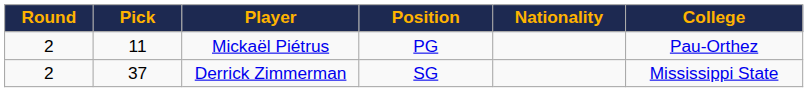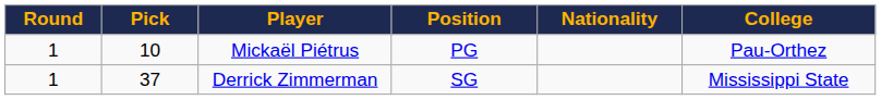 <table class="wikitable sortable sortable">
 <tr>
 <th style="background:#1D2951; color:#FFB300" width="10%">Round</th>
 <th style="background:#1D2951; color:#FFB300" width="10%">Pick</th>
 <th style="background:#1D2951; color:#FFB300" width="20%">Player</th>
 <th style="background:#1D2951; color:#FFB300" width="15%">Position</th>
 <th style="background:#1D2951; color:#FFB300" width="15%">Nationality</th>
 <th style="background:#1D2951; color:#FFB300" width="20%">College</th>
 </tr>
 <tr style="text-align: center">
-<td>2</td>
-<td>11</td>
+<td>1</td>
+<td>10</td>
 <td><a href='#'>Mickaël Piétrus</a></td>
 <td><a href='#'>PG</a></td>
 <td></td>
 <td> <a href='#'>Pau-Orthez</a></td>
 </tr>
 <tr style="text-align: center">
-<td>2</td>
+<td>1</td>
 <td>37</td>
 <td><a href='#'>Derrick Zimmerman</a></td>
 <td><a href='#'>SG</a></td>
 <td></td>
 <td><a href='#'>Mississippi State</a></td>
 </tr>
 </table>
